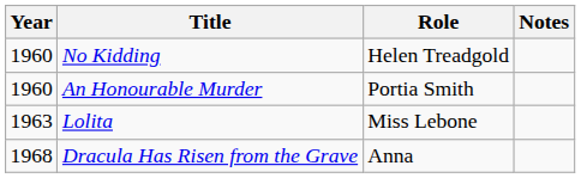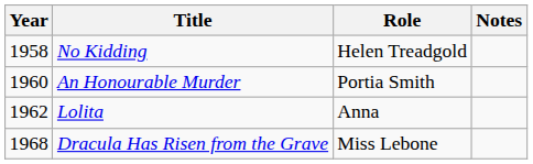 <table class="wikitable">
 <tr>
 <th>Year</th>
 <th>Title</th>
 <th>Role</th>
 <th>Notes</th>
 </tr>
 <tr>
-<td>1960</td>
+<td>1958</td>
 <td><em><a href='#'>No Kidding</a></em></td>
 <td>Helen Treadgold</td>
 <td></td>
 </tr>
 <tr>
 <td>1960</td>
 <td><em><a href='#'>An Honourable Murder</a></em></td>
 <td>Portia Smith</td>
 <td></td>
 </tr>
 <tr>
-<td>1963</td>
+<td>1962</td>
 <td><em><a href='#'>Lolita</a></em></td>
-<td>Miss Lebone</td>
+<td>Anna</td>
 <td></td>
 </tr>
 <tr>
 <td>1968</td>
 <td><em><a href='#'>Dracula Has Risen from the Grave</a></em></td>
-<td>Anna</td>
+<td>Miss Lebone</td>
 <td></td>
 </tr>
 </table>
